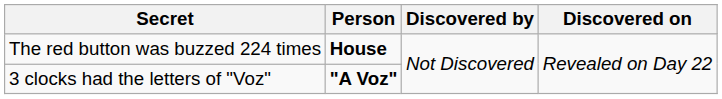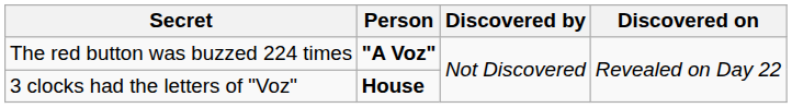 <table class="wikitable">
 <tr>
 <th>Secret</th>
 <th>Person</th>
 <th>Discovered by</th>
 <th>Discovered on</th>
 </tr>
 <tr>
 <td>The red button was buzzed 224 times</td>
-<td><strong>House</strong></td>
+<td><strong>"A Voz"</strong></td>
 <td rowspan=2><em>Not Discovered</em></td>
 <td rowspan=2><em>Revealed on Day 22</em></td>
 </tr>
 <tr>
 <td>3 clocks had the letters of "Voz"</td>
-<td><strong>"A Voz"</strong></td>
+<td><strong>House</strong></td>
 </tr>
 </table>
